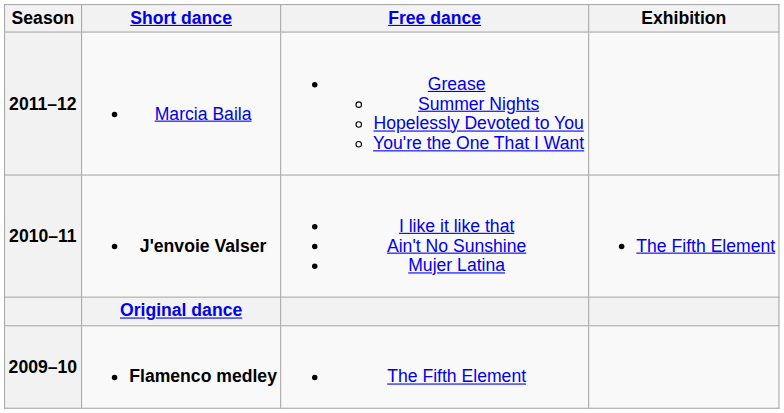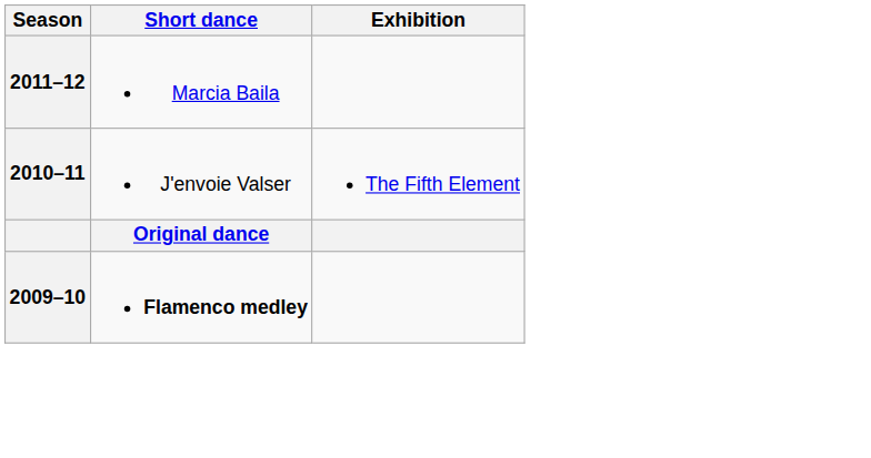 <table class="wikitable" style="text-align:center">
 <tr>
 <th>Season</th>
 <th><a href='#'>Short dance</a></th>
-<th><a href='#'>Free dance</a></th>
 <th>Exhibition</th>
 </tr>
 <tr>
 <th>2011–12</th>
 <td><br><ul><li><a href='#'>Marcia Baila</a> <br></li></ul></td>
-<td><br><ul><li><a href='#'>Grease</a><ul><li><a href='#'>Summer Nights</a></li><li><a href='#'>Hopelessly Devoted to You</a></li><li><a href='#'>You're the One That I Want</a></li></ul></li></ul></td>
 <td></td>
 </tr>
 <tr>
 <th>2010–11</th>
-<td><strong><br><ul><li> J'envoie Valser <br></li></ul></strong></td>
-<td><br><ul><li><a href='#'>I like it like that</a> <br></li><li><a href='#'>Ain't No Sunshine</a> <br></li><li><a href='#'>Mujer Latina</a> <br></li></ul></td>
+<td><br><ul><li> J'envoie Valser <br></li></ul></td>
 <td><br><ul><li><a href='#'>The Fifth Element</a> <br></li></ul></td>
 </tr>
 <tr>
 <th></th>
 <th><a href='#'>Original dance</a></th>
 <th></th>
-<th></th>
 </tr>
 <tr>
 <th>2009–10</th>
 <td><strong><br><ul><li> Flamenco medley</li></ul></strong></td>
-<td><br><ul><li><a href='#'>The Fifth Element</a> <br></li></ul></td>
 <td></td>
 </tr>
 </table>
